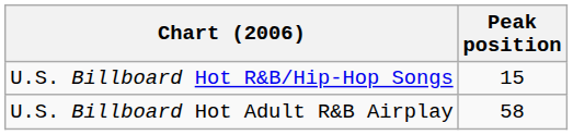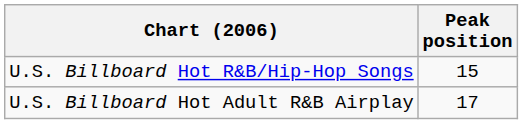 <table class="wikitable">
 <tr>
 <th>Chart (2006)</th>
 <th>Peak<br>position</th>
 </tr>
 <tr>
 <td>U.S. <em>Billboard</em> <a href='#'>Hot R&B/Hip-Hop Songs</a></td>
 <td align="center">15</td>
 </tr>
 <tr>
 <td>U.S. <em>Billboard</em> Hot Adult R&B Airplay</td>
-<td align="center">58</td>
+<td align="center">17</td>
 </tr>
 </table>
